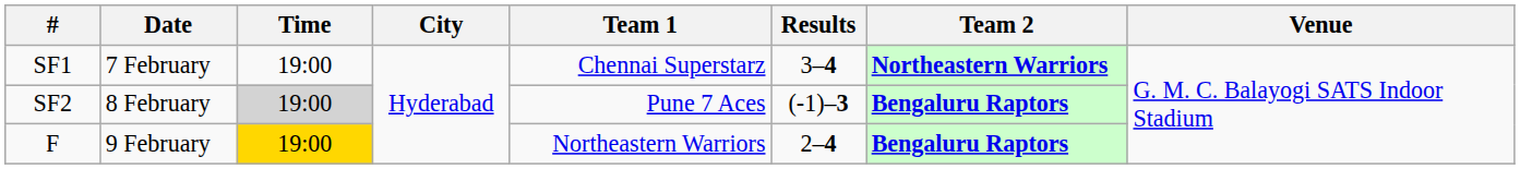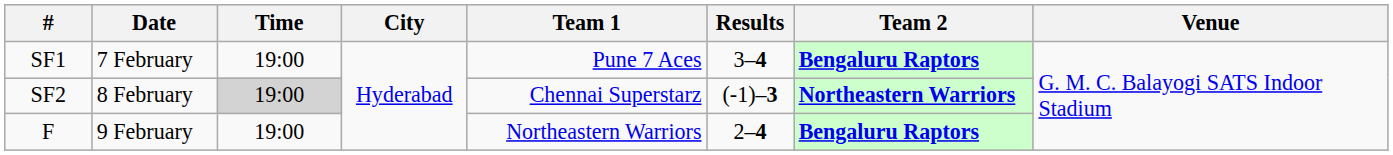 <table class="wikitable" style="font-size:90%">
 <tr>
 <th width="50">#</th>
 <th width="75">Date</th>
 <th width="75">Time</th>
 <th width="75">City</th>
 <th width="150">Team 1</th>
 <th width="50">Results</th>
 <th width="150">Team 2</th>
 <th width="225">Venue</th>
 </tr>
 <tr>
 <td align="center">SF1</td>
 <td>7 February</td>
 <td align="center">19:00</td>
 <td align="center" rowspan="3"><a href='#'>Hyderabad</a></td>
-<td align="right"><a href='#'>Chennai Superstarz</a></td>
+<td align="right"><a href='#'>Pune 7 Aces</a></td>
 <td align="center">3–<strong>4</strong></td>
-<td align="left" bgcolor="#ccffcc"><strong><a href='#'>Northeastern Warriors</a></strong></td>
+<td bgcolor="#ccffcc"><strong><a href='#'>Bengaluru Raptors</a></strong></td>
 <td rowspan="3"><a href='#'>G. M. C. Balayogi SATS Indoor Stadium</a></td>
 </tr>
 <tr>
 <td align="center">SF2</td>
 <td>8 February</td>
 <td align="center" style="background: lightgrey;">19:00</td>
-<td align="right"><a href='#'>Pune 7 Aces</a></td>
+<td align="right"><a href='#'>Chennai Superstarz</a></td>
 <td align="center">(-1)–<strong>3</strong></td>
-<td bgcolor="#ccffcc"><strong><a href='#'>Bengaluru Raptors</a></strong></td>
+<td align="left" bgcolor="#ccffcc"><strong><a href='#'>Northeastern Warriors</a></strong></td>
 </tr>
 <tr>
 <td align="center">F</td>
 <td>9 February</td>
-<td align="center" style="background: gold;">19:00</td>
+<td align="center">19:00</td>
 <td align="right"><a href='#'>Northeastern Warriors</a></td>
 <td align="center">2–<strong>4</strong></td>
 <td bgcolor="#ccffcc"><strong><a href='#'>Bengaluru Raptors</a></strong></td>
 </tr>
 </table>
